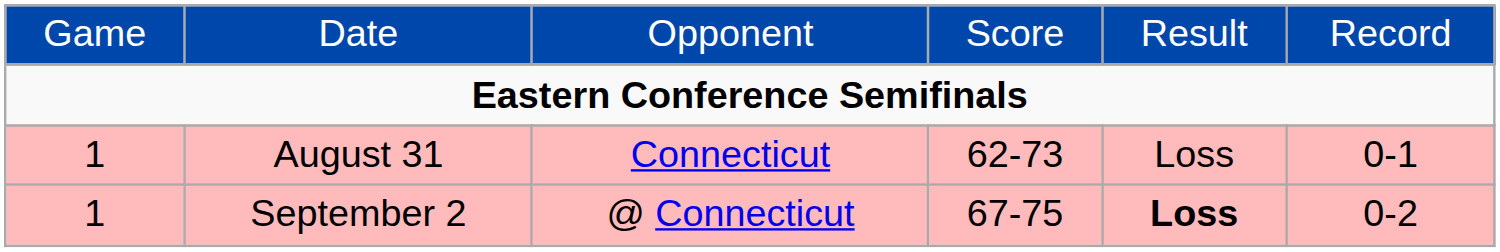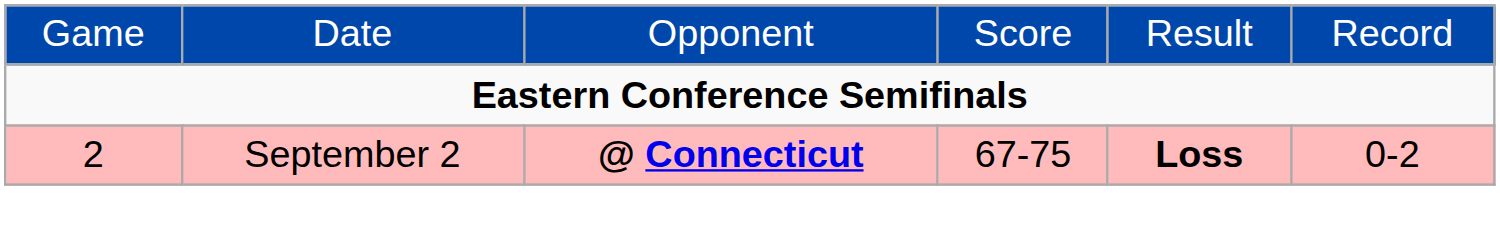 <table class="wikitable" width="50%">
 <tr align="center" style="background:#0047AB; color:white;">
 <td>Game</td>
 <td>Date</td>
 <td>Opponent</td>
 <td>Score</td>
 <td>Result</td>
 <td>Record</td>
 </tr>
 <tr>
 <td colspan="6" align="center"><strong>Eastern Conference Semifinals</strong></td>
 </tr>
 <tr align="center" bgcolor="ffbbbb">
-<td>1</td>
-<td>August 31</td>
-<td><a href='#'>Connecticut</a></td>
-<td>62-73</td>
-<td>Loss</td>
-<td>0-1</td>
-</tr>
-<tr align="center" bgcolor="ffbbbb">
-<td>1</td>
+<td>2</td>
 <td>September 2</td>
-<td>@ <a href='#'>Connecticut</a></td>
+<td><strong>@ <a href='#'>Connecticut</a></strong></td>
 <td>67-75</td>
 <td><strong>Loss</strong></td>
 <td>0-2</td>
 </tr>
 </table>
